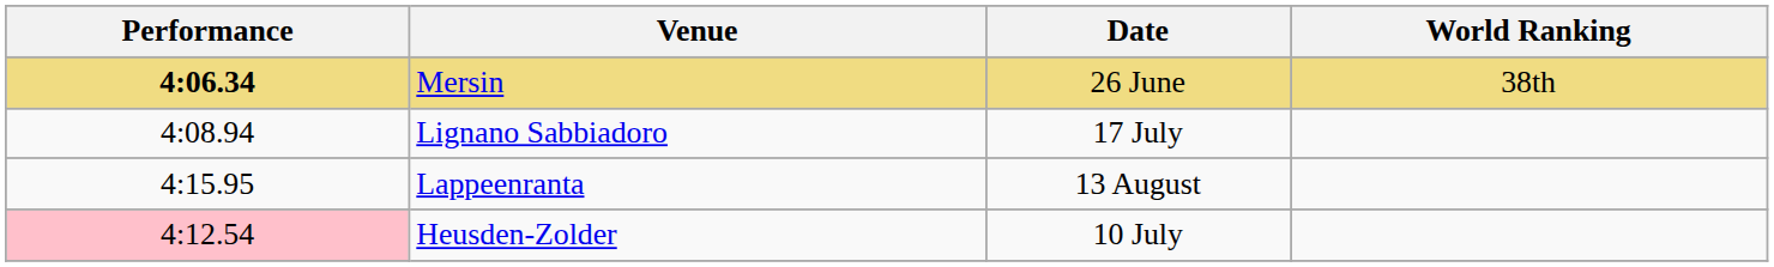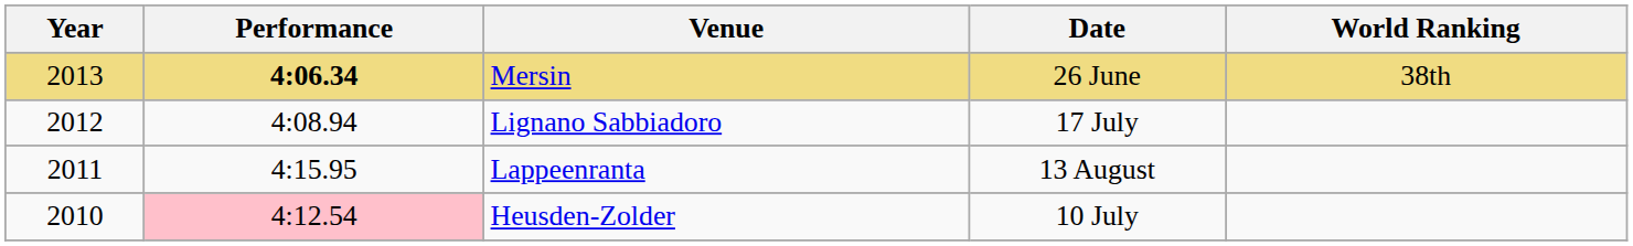 <table class="wikitable" width=65% style="font-size:90%; text-align:center;">
 <tr>
+<th>Year</th>
 <th>Performance</th>
 <th>Venue</th>
 <th>Date</th>
 <th>World Ranking</th>
 </tr>
 <tr bgcolor=#F0DC82>
+<td>2013</td>
 <td><strong>4:06.34</strong></td>
 <td align=left> <a href='#'>Mersin</a></td>
 <td>26 June</td>
 <td>38th</td>
 </tr>
 <tr>
+<td>2012</td>
 <td>4:08.94</td>
 <td align=left> <a href='#'>Lignano Sabbiadoro</a></td>
 <td>17 July</td>
 <td></td>
 </tr>
 <tr>
+<td>2011</td>
 <td>4:15.95</td>
 <td align=left> <a href='#'>Lappeenranta</a></td>
 <td>13 August</td>
 <td></td>
 </tr>
 <tr>
+<td>2010</td>
 <td style="background: pink;">4:12.54</td>
 <td align=left> <a href='#'>Heusden-Zolder</a></td>
 <td>10 July</td>
 <td></td>
 </tr>
 </table>
